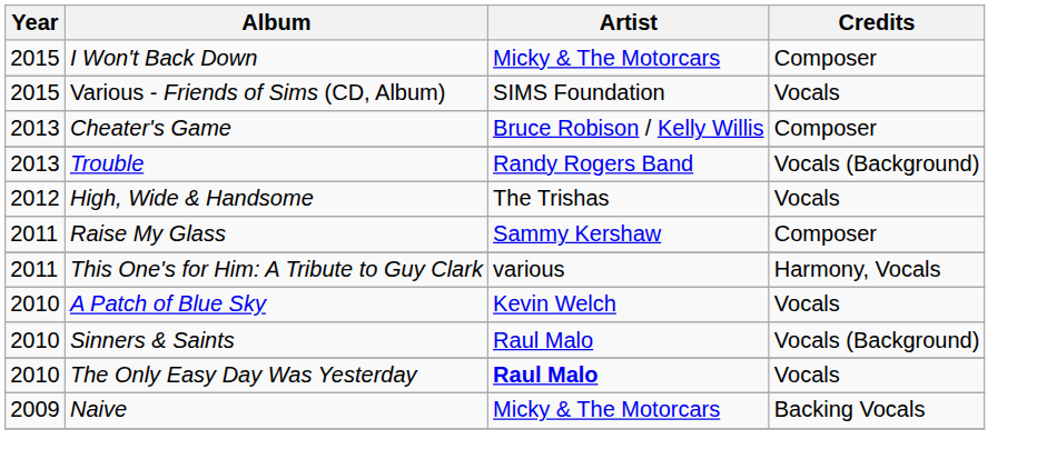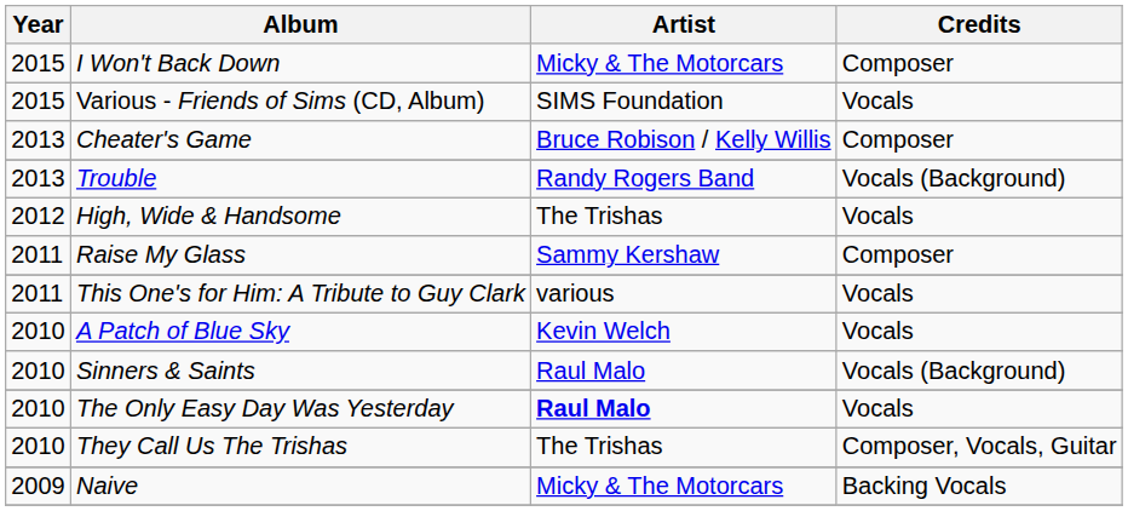 <table class="wikitable sortable">
 <tr>
 <th>Year</th>
 <th>Album</th>
 <th>Artist</th>
 <th class="unsortable">Credits</th>
 </tr>
 <tr>
 <td>2015</td>
 <td><em>I Won't Back Down</em></td>
 <td><a href='#'>Micky & The Motorcars</a></td>
 <td>Composer</td>
 </tr>
 <tr>
 </tr>
 <tr>
 <td>2015</td>
 <td>Various - <em>Friends of Sims</em> (CD, Album)</td>
 <td>SIMS Foundation</td>
 <td>Vocals</td>
 </tr>
 <tr>
 </tr>
 <tr>
 <td>2013</td>
 <td><em>Cheater's Game</em></td>
 <td><a href='#'>Bruce Robison</a> / <a href='#'>Kelly Willis</a></td>
 <td>Composer</td>
 </tr>
 <tr>
 </tr>
 <tr>
 <td>2013</td>
 <td><a href='#'><em>Trouble</em></a></td>
 <td><a href='#'>Randy Rogers Band</a></td>
 <td>Vocals (Background)</td>
 </tr>
 <tr>
 </tr>
 <tr>
 <td>2012</td>
 <td><em>High, Wide & Handsome</em></td>
 <td>The Trishas</td>
 <td>Vocals</td>
 </tr>
 <tr>
 </tr>
 <tr>
 <td>2011</td>
 <td><em>Raise My Glass</em></td>
 <td><a href='#'>Sammy Kershaw</a></td>
 <td>Composer</td>
 </tr>
 <tr>
 </tr>
 <tr>
 <td>2011</td>
 <td><em>This One's for Him: A Tribute to Guy Clark</em></td>
 <td>various</td>
-<td>Harmony, Vocals</td>
+<td>Vocals</td>
 </tr>
 <tr>
 </tr>
 <tr>
 <td>2010</td>
 <td><em><a href='#'>A Patch of Blue Sky</a></em></td>
 <td><a href='#'>Kevin Welch</a></td>
 <td>Vocals</td>
 </tr>
 <tr>
 </tr>
 <tr>
 <td>2010</td>
 <td><em>Sinners & Saints</em></td>
 <td><a href='#'>Raul Malo</a></td>
 <td>Vocals (Background)</td>
 </tr>
 <tr>
 </tr>
 <tr>
 <td>2010</td>
 <td><em>The Only Easy Day Was Yesterday</em></td>
 <td><strong><a href='#'>Raul Malo</a></strong></td>
 <td>Vocals</td>
 </tr>
 <tr>
 </tr>
 <tr>
+<td>2010</td>
+<td><em>They Call Us The Trishas</em></td>
+<td>The Trishas</td>
+<td>Composer, Vocals, Guitar</td>
+</tr>
+<tr>
 </tr>
 <tr>
 <td>2009</td>
 <td><em>Naive</em></td>
 <td><a href='#'>Micky & The Motorcars</a></td>
 <td>Backing Vocals</td>
 </tr>
 <tr>
 </tr>
 </table>
